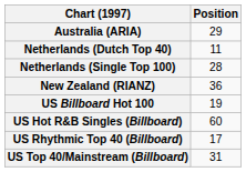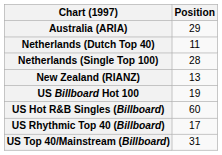 <table class="wikitable plainrowheaders sortable" style="text-align:center">
 <tr>
 <th scope="col">Chart (1997)</th>
 <th scope="col">Position</th>
 </tr>
 <tr>
 <th scope="row">Australia (ARIA)</th>
 <td>29</td>
 </tr>
 <tr>
 <th scope="row">Netherlands (Dutch Top 40)</th>
 <td>11</td>
 </tr>
 <tr>
 <th scope="row">Netherlands (Single Top 100)</th>
 <td>28</td>
 </tr>
 <tr>
 <th scope="row">New Zealand (RIANZ)</th>
-<td>36</td>
+<td>13</td>
 </tr>
 <tr>
 <th scope="row">US <em>Billboard</em> Hot 100</th>
 <td>19</td>
 </tr>
 <tr>
 <th scope="row">US Hot R&B Singles (<em>Billboard</em>)</th>
 <td>60</td>
 </tr>
 <tr>
 <th scope="row">US Rhythmic Top 40 (<em>Billboard</em>)</th>
 <td>17</td>
 </tr>
 <tr>
 <th scope="row">US Top 40/Mainstream (<em>Billboard</em>)</th>
 <td>31</td>
 </tr>
 </table>
